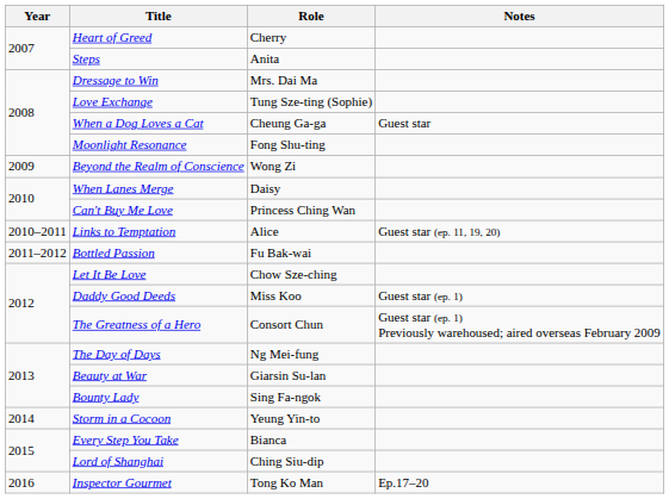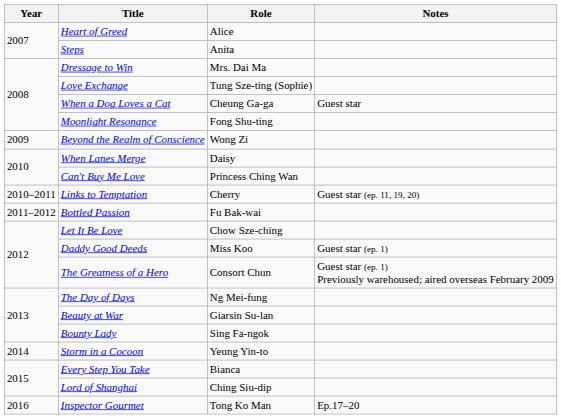 <table class="wikitable" style="font-size: 95%;">
 <tr>
 <th>Year</th>
 <th>Title</th>
 <th>Role</th>
 <th>Notes</th>
 </tr>
 <tr>
 <td rowspan="2">2007</td>
 <td><em><a href='#'>Heart of Greed</a></em></td>
-<td>Cherry</td>
+<td>Alice</td>
 <td></td>
 </tr>
 <tr>
 <td><em><a href='#'>Steps</a></em></td>
 <td>Anita</td>
 <td></td>
 </tr>
 <tr>
 <td rowspan="4">2008</td>
 <td><em><a href='#'>Dressage to Win</a></em></td>
 <td>Mrs. Dai Ma</td>
 <td></td>
 </tr>
 <tr>
 <td><em><a href='#'>Love Exchange</a></em></td>
 <td>Tung Sze-ting (Sophie)</td>
 <td></td>
 </tr>
 <tr>
 <td><em><a href='#'>When a Dog Loves a Cat</a></em></td>
 <td>Cheung Ga-ga</td>
 <td>Guest star</td>
 </tr>
 <tr>
 <td><em><a href='#'>Moonlight Resonance</a></em></td>
 <td>Fong Shu-ting</td>
 <td></td>
 </tr>
 <tr>
 <td>2009</td>
 <td><em><a href='#'>Beyond the Realm of Conscience</a></em></td>
 <td>Wong Zi</td>
 <td></td>
 </tr>
 <tr>
 <td rowspan=2>2010</td>
 <td><em><a href='#'>When Lanes Merge</a></em></td>
 <td>Daisy</td>
 <td></td>
 </tr>
 <tr>
 <td><em><a href='#'>Can't Buy Me Love</a></em></td>
 <td>Princess Ching Wan</td>
 <td></td>
 </tr>
 <tr>
 <td>2010–2011</td>
 <td><em><a href='#'>Links to Temptation</a></em></td>
-<td>Alice</td>
+<td>Cherry</td>
 <td>Guest star <small> (ep. 11, 19, 20) </small></td>
 </tr>
 <tr>
 <td>2011–2012</td>
 <td><em><a href='#'>Bottled Passion</a></em></td>
 <td>Fu Bak-wai</td>
 <td></td>
 </tr>
 <tr>
 <td rowspan="3">2012</td>
 <td><em><a href='#'>Let It Be Love</a></em></td>
 <td>Chow Sze-ching</td>
 <td></td>
 </tr>
 <tr>
 <td><em><a href='#'>Daddy Good Deeds</a></em></td>
 <td>Miss Koo</td>
 <td>Guest star <small> (ep. 1) </small></td>
 </tr>
 <tr>
 <td><em><a href='#'>The Greatness of a Hero</a></em></td>
 <td>Consort Chun</td>
 <td>Guest star <small> (ep. 1) </small><br>Previously warehoused; aired overseas February 2009</td>
 </tr>
 <tr>
 <td rowspan=3>2013</td>
 <td><em><a href='#'>The Day of Days</a></em></td>
 <td>Ng Mei-fung</td>
 <td></td>
 </tr>
 <tr>
 <td><em><a href='#'>Beauty at War</a></em></td>
 <td>Giarsin Su-lan</td>
 <td></td>
 </tr>
 <tr>
 <td><em><a href='#'>Bounty Lady</a></em></td>
 <td>Sing Fa-ngok</td>
 <td></td>
 </tr>
 <tr>
 <td>2014</td>
 <td><em><a href='#'>Storm in a Cocoon</a></em></td>
 <td>Yeung Yin-to</td>
 <td></td>
 </tr>
 <tr>
 <td rowspan="2">2015</td>
 <td><em><a href='#'>Every Step You Take</a></em></td>
 <td>Bianca</td>
 <td></td>
 </tr>
 <tr>
 <td><em><a href='#'>Lord of Shanghai</a></em></td>
 <td>Ching Siu-dip</td>
 <td></td>
 </tr>
 <tr>
 <td>2016</td>
 <td><em><a href='#'>Inspector Gourmet</a></em></td>
 <td>Tong Ko Man</td>
 <td>Ep.17–20</td>
 </tr>
 </table>
